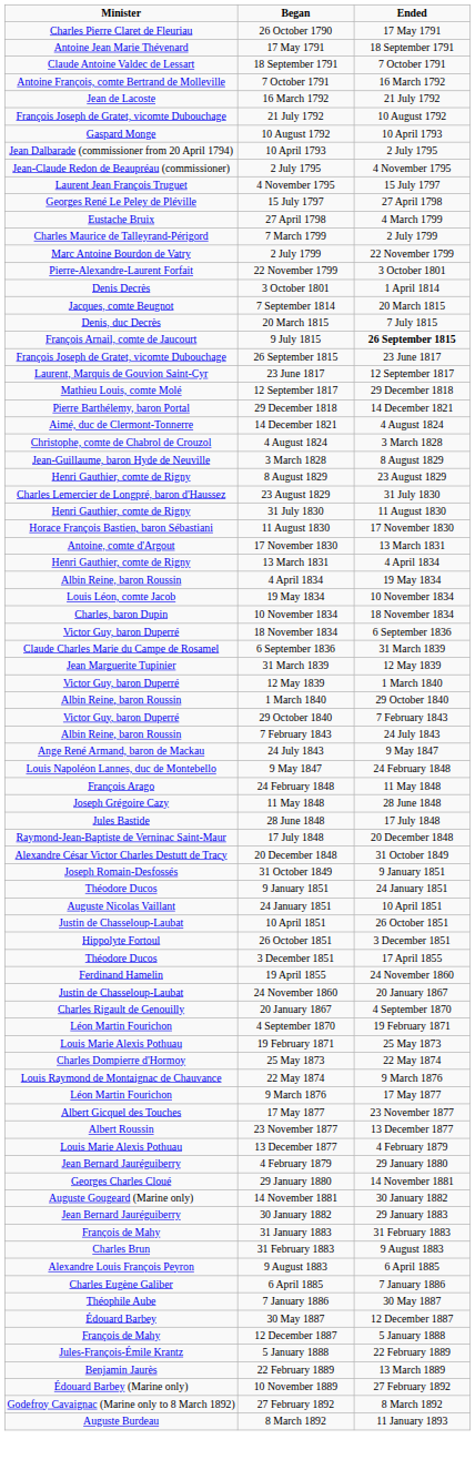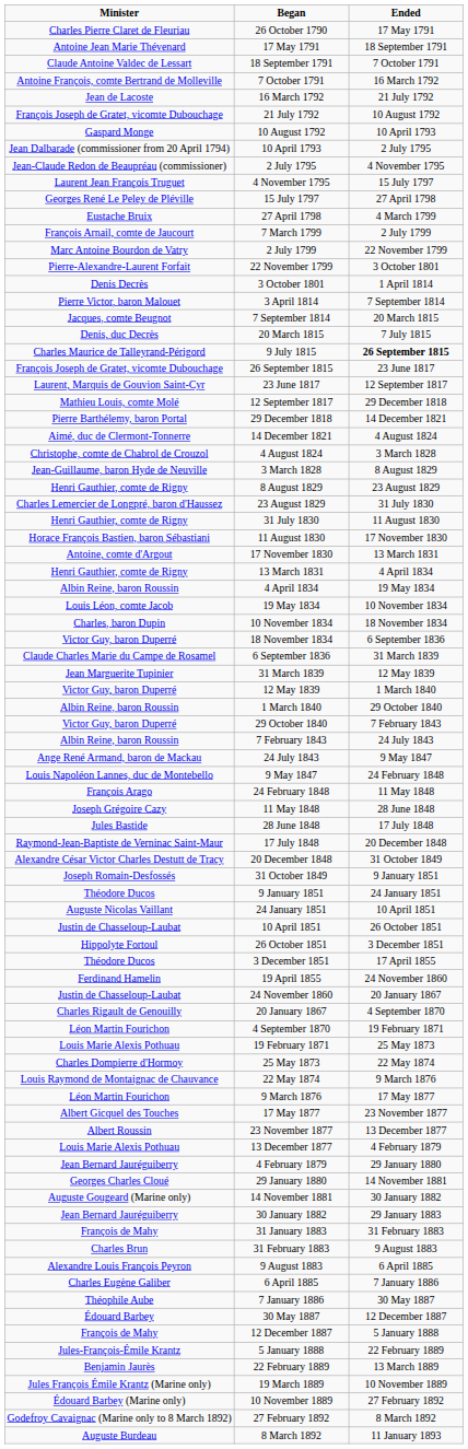 <table class="wikitable" align="center">
 <tr>
 <td width="50%" align="center"><strong>Minister</strong></td>
 <td width="25%" align="center"><strong>Began</strong></td>
 <td width="25" align="center"><strong>Ended</strong></td>
 </tr>
 <tr>
 <td width="50%" align="center"><a href='#'>Charles Pierre Claret de Fleuriau</a></td>
 <td width="25%" align="center">26 October 1790</td>
 <td width="25%" align="center">17 May 1791</td>
 </tr>
 <tr>
 <td width="50%" align="center"><a href='#'>Antoine Jean Marie Thévenard</a></td>
 <td width="25%" align="center">17 May 1791</td>
 <td width="25%" align="center">18 September 1791</td>
 </tr>
 <tr>
 <td width="50%" align="center"><a href='#'>Claude Antoine Valdec de Lessart</a></td>
 <td width="25%" align="center">18 September 1791</td>
 <td width="25%" align="center">7 October 1791</td>
 </tr>
 <tr>
 <td width="50%" align="center"><a href='#'>Antoine François, comte Bertrand de Molleville</a></td>
 <td width="25%" align="center">7 October 1791</td>
 <td width="25%" align="center">16 March 1792</td>
 </tr>
 <tr>
 <td width="50%" align="center"><a href='#'>Jean de Lacoste</a></td>
 <td width="25%" align="center">16 March 1792</td>
 <td width="25%" align="center">21 July 1792</td>
 </tr>
 <tr>
 <td width="50%" align="center"><a href='#'>François Joseph de Gratet, vicomte Dubouchage</a></td>
 <td width="25%" align="center">21 July 1792</td>
 <td width="25%" align="center">10 August 1792</td>
 </tr>
 <tr>
 <td width="50%" align="center"><a href='#'>Gaspard Monge</a></td>
 <td width="25%" align="center">10 August 1792</td>
 <td width="25%" align="center">10 April 1793</td>
 </tr>
 <tr>
 <td width="50%" align="center"><a href='#'>Jean Dalbarade</a> (commissioner from 20 April 1794)</td>
 <td width="25%" align="center">10 April 1793</td>
 <td width="25%" align="center">2 July 1795</td>
 </tr>
 <tr>
 <td width="50%" align="center"><a href='#'>Jean-Claude Redon de Beaupréau</a> (commissioner)</td>
 <td width="25%" align="center">2 July 1795</td>
 <td width="25%" align="center">4 November 1795</td>
 </tr>
 <tr>
 <td width="50%" align="center"><a href='#'>Laurent Jean François Truguet</a></td>
 <td width="25%" align="center">4 November 1795</td>
 <td width="25%" align="center">15 July 1797</td>
 </tr>
 <tr>
 <td width="50%" align="center"><a href='#'>Georges René Le Peley de Pléville</a></td>
 <td width="25%" align="center">15 July 1797</td>
 <td width="25%" align="center">27 April 1798</td>
 </tr>
 <tr>
 <td width="50%" align="center"><a href='#'>Eustache Bruix</a></td>
 <td width="25%" align="center">27 April 1798</td>
 <td width="25%" align="center">4 March 1799</td>
 </tr>
 <tr>
-<td width="50%" align="center"><a href='#'>Charles Maurice de Talleyrand-Périgord</a></td>
+<td width="50%" align="center"><a href='#'>François Arnail, comte de Jaucourt</a></td>
 <td width="25%" align="center">7 March 1799</td>
 <td width="25%" align="center">2 July 1799</td>
 </tr>
 <tr>
 <td width="50%" align="center"><a href='#'>Marc Antoine Bourdon de Vatry</a></td>
 <td width="25%" align="center">2 July 1799</td>
 <td width="25%" align="center">22 November 1799</td>
 </tr>
 <tr>
 <td width="50%" align="center"><a href='#'>Pierre-Alexandre-Laurent Forfait</a></td>
 <td width="25%" align="center">22 November 1799</td>
 <td width="25%" align="center">3 October 1801</td>
 </tr>
 <tr>
 <td width="50%" align="center"><a href='#'>Denis Decrès</a></td>
 <td width="25%" align="center">3 October 1801</td>
 <td width="25%" align="center">1 April 1814</td>
 </tr>
 <tr>
+<td width="50%" align="center"><a href='#'>Pierre Victor, baron Malouet</a></td>
+<td width="25%" align="center">3 April 1814</td>
+<td width="25%" align="center">7 September 1814</td>
+</tr>
+<tr>
 <td width="50%" align="center"><a href='#'>Jacques, comte Beugnot</a></td>
 <td width="25%" align="center">7 September 1814</td>
 <td width="25%" align="center">20 March 1815</td>
 </tr>
 <tr>
 <td width="50%" align="center"><a href='#'>Denis, duc Decrès</a></td>
 <td width="25%" align="center">20 March 1815</td>
 <td width="25%" align="center">7 July 1815</td>
 </tr>
 <tr>
-<td width="50%" align="center"><a href='#'>François Arnail, comte de Jaucourt</a></td>
+<td width="50%" align="center"><a href='#'>Charles Maurice de Talleyrand-Périgord</a></td>
 <td width="25%" align="center">9 July 1815</td>
 <td width="25%" align="center"><strong>26 September 1815</strong></td>
 </tr>
 <tr>
 <td width="50%" align="center"><a href='#'>François Joseph de Gratet, vicomte Dubouchage</a></td>
 <td width="25%" align="center">26 September 1815</td>
 <td width="25%" align="center">23 June 1817</td>
 </tr>
 <tr>
 <td width="50%" align="center"><a href='#'>Laurent, Marquis de Gouvion Saint-Cyr</a></td>
 <td width="25%" align="center">23 June 1817</td>
 <td width="25%" align="center">12 September 1817</td>
 </tr>
 <tr>
 <td width="50%" align="center"><a href='#'>Mathieu Louis, comte Molé</a></td>
 <td width="25%" align="center">12 September 1817</td>
 <td width="25%" align="center">29 December 1818</td>
 </tr>
 <tr>
 <td width="50%" align="center"><a href='#'>Pierre Barthélemy, baron Portal</a></td>
 <td width="25%" align="center">29 December 1818</td>
 <td width="25%" align="center">14 December 1821</td>
 </tr>
 <tr>
 <td width="50%" align="center"><a href='#'>Aimé, duc de Clermont-Tonnerre</a></td>
 <td width="25%" align="center">14 December 1821</td>
 <td width="25%" align="center">4 August 1824</td>
 </tr>
 <tr>
 <td width="50%" align="center"><a href='#'>Christophe, comte de Chabrol de Crouzol</a></td>
 <td width="25%" align="center">4 August 1824</td>
 <td width="25%" align="center">3 March 1828</td>
 </tr>
 <tr>
 <td width="50%" align="center"><a href='#'>Jean-Guillaume, baron Hyde de Neuville</a></td>
 <td width="25%" align="center">3 March 1828</td>
 <td width="25%" align="center">8 August 1829</td>
 </tr>
 <tr>
 <td width="50%" align="center"><a href='#'>Henri Gauthier, comte de Rigny</a></td>
 <td width="25%" align="center">8 August 1829</td>
 <td width="25%" align="center">23 August 1829</td>
 </tr>
 <tr>
 <td width="50%" align="center"><a href='#'>Charles Lemercier de Longpré, baron d'Haussez</a></td>
 <td width="25%" align="center">23 August 1829</td>
 <td width="25%" align="center">31 July 1830</td>
 </tr>
 <tr>
 <td width="50%" align="center"><a href='#'>Henri Gauthier, comte de Rigny</a></td>
 <td width="25%" align="center">31 July 1830</td>
 <td width="25%" align="center">11 August 1830</td>
 </tr>
 <tr>
 <td width="50%" align="center"><a href='#'>Horace François Bastien, baron Sébastiani</a></td>
 <td width="25%" align="center">11 August 1830</td>
 <td width="25%" align="center">17 November 1830</td>
 </tr>
 <tr>
 <td width="50%" align="center"><a href='#'>Antoine, comte d'Argout</a></td>
 <td width="25%" align="center">17 November 1830</td>
 <td width="25%" align="center">13 March 1831</td>
 </tr>
 <tr>
 <td width="50%" align="center"><a href='#'>Henri Gauthier, comte de Rigny</a></td>
 <td width="25%" align="center">13 March 1831</td>
 <td width="25%" align="center">4 April 1834</td>
 </tr>
 <tr>
 <td width="50%" align="center"><a href='#'>Albin Reine, baron Roussin</a></td>
 <td width="25%" align="center">4 April 1834</td>
 <td width="25%" align="center">19 May 1834</td>
 </tr>
 <tr>
 <td width="50%" align="center"><a href='#'>Louis Léon, comte Jacob</a></td>
 <td width="25%" align="center">19 May 1834</td>
 <td width="25%" align="center">10 November 1834</td>
 </tr>
 <tr>
 <td width="50%" align="center"><a href='#'>Charles, baron Dupin</a></td>
 <td width="25%" align="center">10 November 1834</td>
 <td width="25%" align="center">18 November 1834</td>
 </tr>
 <tr>
 <td width="50%" align="center"><a href='#'>Victor Guy, baron Duperré</a></td>
 <td width="25%" align="center">18 November 1834</td>
 <td width="25%" align="center">6 September 1836</td>
 </tr>
 <tr>
 <td width="50%" align="center"><a href='#'>Claude Charles Marie du Campe de Rosamel</a></td>
 <td width="25%" align="center">6 September 1836</td>
 <td width="25%" align="center">31 March 1839</td>
 </tr>
 <tr>
 <td width="50%" align="center"><a href='#'>Jean Marguerite Tupinier</a></td>
 <td width="25%" align="center">31 March 1839</td>
 <td width="25%" align="center">12 May 1839</td>
 </tr>
 <tr>
 <td width="50%" align="center"><a href='#'>Victor Guy, baron Duperré</a></td>
 <td width="25%" align="center">12 May 1839</td>
 <td width="25%" align="center">1 March 1840</td>
 </tr>
 <tr>
 <td width="50%" align="center"><a href='#'>Albin Reine, baron Roussin</a></td>
 <td width="25%" align="center">1 March 1840</td>
 <td width="25%" align="center">29 October 1840</td>
 </tr>
 <tr>
 <td width="50%" align="center"><a href='#'>Victor Guy, baron Duperré</a></td>
 <td width="25%" align="center">29 October 1840</td>
 <td width="25%" align="center">7 February 1843</td>
 </tr>
 <tr>
 <td width="50%" align="center"><a href='#'>Albin Reine, baron Roussin</a></td>
 <td width="25%" align="center">7 February 1843</td>
 <td width="25%" align="center">24 July 1843</td>
 </tr>
 <tr>
 <td width="50%" align="center"><a href='#'>Ange René Armand, baron de Mackau</a></td>
 <td width="25%" align="center">24 July 1843</td>
 <td width="25%" align="center">9 May 1847</td>
 </tr>
 <tr>
 <td width="50%" align="center"><a href='#'>Louis Napoléon Lannes, duc de Montebello</a></td>
 <td width="25%" align="center">9 May 1847</td>
 <td width="25%" align="center">24 February 1848</td>
 </tr>
 <tr>
 <td width="50%" align="center"><a href='#'>François Arago</a></td>
 <td width="25%" align="center">24 February 1848</td>
 <td width="25%" align="center">11 May 1848</td>
 </tr>
 <tr>
 <td width="50%" align="center"><a href='#'>Joseph Grégoire Cazy</a></td>
 <td width="25%" align="center">11 May 1848</td>
 <td width="25%" align="center">28 June 1848</td>
 </tr>
 <tr>
 <td width="50%" align="center"><a href='#'>Jules Bastide</a></td>
 <td width="25%" align="center">28 June 1848</td>
 <td width="25%" align="center">17 July 1848</td>
 </tr>
 <tr>
 <td width="50%" align="center"><a href='#'>Raymond-Jean-Baptiste de Verninac Saint-Maur</a></td>
 <td width="25%" align="center">17 July 1848</td>
 <td width="25%" align="center">20 December 1848</td>
 </tr>
 <tr>
 <td width="50%" align="center"><a href='#'>Alexandre César Victor Charles Destutt de Tracy</a></td>
 <td width="25%" align="center">20 December 1848</td>
 <td width="25%" align="center">31 October 1849</td>
 </tr>
 <tr>
 <td width="50%" align="center"><a href='#'>Joseph Romain-Desfossés</a></td>
 <td width="25%" align="center">31 October 1849</td>
 <td width="25%" align="center">9 January 1851</td>
 </tr>
 <tr>
 <td width="50%" align="center"><a href='#'>Théodore Ducos</a></td>
 <td width="25%" align="center">9 January 1851</td>
 <td width="25%" align="center">24 January 1851</td>
 </tr>
 <tr>
 <td width="50%" align="center"><a href='#'>Auguste Nicolas Vaillant</a></td>
 <td width="25%" align="center">24 January 1851</td>
 <td width="25%" align="center">10 April 1851</td>
 </tr>
 <tr>
 <td width="50%" align="center"><a href='#'>Justin de Chasseloup-Laubat</a></td>
 <td width="25%" align="center">10 April 1851</td>
 <td width="25%" align="center">26 October 1851</td>
 </tr>
 <tr>
 <td width="50%" align="center"><a href='#'>Hippolyte Fortoul</a></td>
 <td width="25%" align="center">26 October 1851</td>
 <td width="25%" align="center">3 December 1851</td>
 </tr>
 <tr>
 <td width="50%" align="center"><a href='#'>Théodore Ducos</a></td>
 <td width="25%" align="center">3 December 1851</td>
 <td width="25%" align="center">17 April 1855</td>
 </tr>
 <tr>
 <td width="50%" align="center"><a href='#'>Ferdinand Hamelin</a></td>
 <td width="25%" align="center">19 April 1855</td>
 <td width="25%" align="center">24 November 1860</td>
 </tr>
 <tr>
 <td width="50%" align="center"><a href='#'>Justin de Chasseloup-Laubat</a></td>
 <td width="25%" align="center">24 November 1860</td>
 <td width="25%" align="center">20 January 1867</td>
 </tr>
 <tr>
 <td width="50%" align="center"><a href='#'>Charles Rigault de Genouilly</a></td>
 <td width="25%" align="center">20 January 1867</td>
 <td width="25%" align="center">4 September 1870</td>
 </tr>
 <tr>
 <td width="50%" align="center"><a href='#'>Léon Martin Fourichon</a></td>
 <td width="25%" align="center">4 September 1870</td>
 <td width="25%" align="center">19 February 1871</td>
 </tr>
 <tr>
 <td width="50%" align="center"><a href='#'>Louis Marie Alexis Pothuau</a></td>
 <td width="25%" align="center">19 February 1871</td>
 <td width="25%" align="center">25 May 1873</td>
 </tr>
 <tr>
 <td width="50%" align="center"><a href='#'>Charles Dompierre d'Hormoy</a></td>
 <td width="25%" align="center">25 May 1873</td>
 <td width="25%" align="center">22 May 1874</td>
 </tr>
 <tr>
 <td width="50%" align="center"><a href='#'>Louis Raymond de Montaignac de Chauvance</a></td>
 <td width="25%" align="center">22 May 1874</td>
 <td width="25%" align="center">9 March 1876</td>
 </tr>
 <tr>
 <td width="50%" align="center"><a href='#'>Léon Martin Fourichon</a></td>
 <td width="25%" align="center">9 March 1876</td>
 <td width="25%" align="center">17 May 1877</td>
 </tr>
 <tr>
 <td width="50%" align="center"><a href='#'>Albert Gicquel des Touches</a></td>
 <td width="25%" align="center">17 May 1877</td>
 <td width="25%" align="center">23 November 1877</td>
 </tr>
 <tr>
 <td width="50%" align="center"><a href='#'>Albert Roussin</a></td>
 <td width="25%" align="center">23 November 1877</td>
 <td width="25%" align="center">13 December 1877</td>
 </tr>
 <tr>
 <td width="50%" align="center"><a href='#'>Louis Marie Alexis Pothuau</a></td>
 <td width="25%" align="center">13 December 1877</td>
 <td width="25%" align="center">4 February 1879</td>
 </tr>
 <tr>
 <td width="50%" align="center"><a href='#'>Jean Bernard Jauréguiberry</a></td>
 <td width="25%" align="center">4 February 1879</td>
 <td width="25%" align="center">29 January 1880</td>
 </tr>
 <tr>
 <td width="50%" align="center"><a href='#'>Georges Charles Cloué</a></td>
 <td width="25%" align="center">29 January 1880</td>
 <td width="25%" align="center">14 November 1881</td>
 </tr>
 <tr>
 <td width="50%" align="center"><a href='#'>Auguste Gougeard</a> (Marine only)</td>
 <td width="25%" align="center">14 November 1881</td>
 <td width="25%" align="center">30 January 1882</td>
 </tr>
 <tr>
 <td width="50%" align="center"><a href='#'>Jean Bernard Jauréguiberry</a></td>
 <td width="25%" align="center">30 January 1882</td>
 <td width="25%" align="center">29 January 1883</td>
 </tr>
 <tr>
 <td width="50%" align="center"><a href='#'>François de Mahy</a></td>
 <td width="25%" align="center">31 January 1883</td>
 <td width="25%" align="center">31 February 1883</td>
 </tr>
 <tr>
 <td width="50%" align="center"><a href='#'>Charles Brun</a></td>
 <td width="25%" align="center">31 February 1883</td>
 <td width="25%" align="center">9 August 1883</td>
 </tr>
 <tr>
 <td width="50%" align="center"><a href='#'>Alexandre Louis François Peyron</a></td>
 <td width="25%" align="center">9 August 1883</td>
 <td width="25%" align="center">6 April 1885</td>
 </tr>
 <tr>
 <td width="50%" align="center"><a href='#'>Charles Eugène Galiber</a></td>
 <td width="25%" align="center">6 April 1885</td>
 <td width="25%" align="center">7 January 1886</td>
 </tr>
 <tr>
 <td width="50%" align="center"><a href='#'>Théophile Aube</a></td>
 <td width="25%" align="center">7 January 1886</td>
 <td width="25%" align="center">30 May 1887</td>
 </tr>
 <tr>
 <td width="50%" align="center"><a href='#'>Édouard Barbey</a></td>
 <td width="25%" align="center">30 May 1887</td>
 <td width="25%" align="center">12 December 1887</td>
 </tr>
 <tr>
 <td width="50%" align="center"><a href='#'>François de Mahy</a></td>
 <td width="25%" align="center">12 December 1887</td>
 <td width="25%" align="center">5 January 1888</td>
 </tr>
 <tr>
 <td width="50%" align="center"><a href='#'>Jules-François-Émile Krantz</a></td>
 <td width="25%" align="center">5 January 1888</td>
 <td width="25%" align="center">22 February 1889</td>
 </tr>
 <tr>
 <td width="50%" align="center"><a href='#'>Benjamin Jaurès</a></td>
 <td width="25%" align="center">22 February 1889</td>
 <td width="25%" align="center">13 March 1889</td>
 </tr>
 <tr>
+<td width="50%" align="center"><a href='#'>Jules François Émile Krantz</a> (Marine only)</td>
+<td width="25%" align="center">19 March 1889</td>
+<td width="25%" align="center">10 November 1889</td>
+</tr>
+<tr>
 <td width="50%" align="center"><a href='#'>Édouard Barbey</a> (Marine only)</td>
 <td width="25%" align="center">10 November 1889</td>
 <td width="25%" align="center">27 February 1892</td>
 </tr>
 <tr>
 <td width="50%" align="center"><a href='#'>Godefroy Cavaignac</a> (Marine only to 8 March 1892)</td>
 <td width="25%" align="center">27 February 1892</td>
 <td width="25%" align="center">8 March 1892</td>
 </tr>
 <tr>
 <td width="50%" align="center"><a href='#'>Auguste Burdeau</a></td>
 <td width="25%" align="center">8 March 1892</td>
 <td width="25%" align="center">11 January 1893</td>
 </tr>
 </table>
